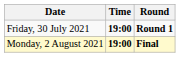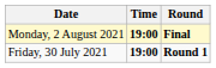 <table class="wikitable">
 <tr>
 <th>Date</th>
 <th>Time</th>
 <th>Round</th>
 </tr>
+<tr style=background:lemonchiffon>
+<td>Monday, 2 August 2021</td>
+<td><strong>19:00</strong></td>
+<td><strong>Final</strong></td>
+</tr>
 <tr>
 <td>Friday, 30 July 2021</td>
 <td><strong>19:00</strong></td>
 <td><strong>Round 1</strong></td>
 </tr>
-<tr style=background:lemonchiffon>
-<td>Monday, 2 August 2021</td>
-<td><strong>19:00</strong></td>
-<td><strong>Final</strong></td>
-</tr>
 </table>
